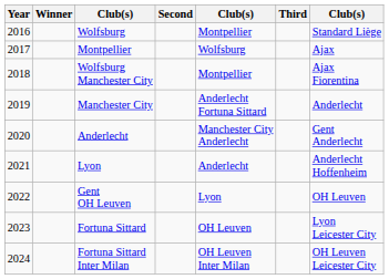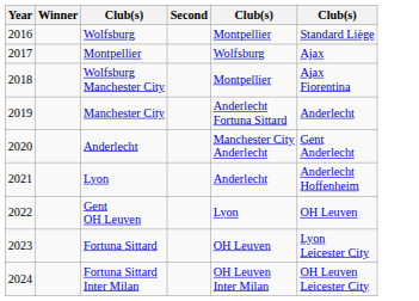 <table class="wikitable">
 <tr>
 <th>Year</th>
 <th>Winner</th>
 <th>Club(s)</th>
 <th>Second</th>
 <th>Club(s)</th>
-<th>Third</th>
 <th>Club(s)</th>
 </tr>
 <tr>
 <td>2016</td>
 <td></td>
 <td> <a href='#'>Wolfsburg</a></td>
 <td></td>
 <td> <a href='#'>Montpellier</a></td>
-<td></td>
 <td><a href='#'>Standard Liège</a></td>
 </tr>
 <tr>
 <td>2017</td>
 <td></td>
 <td> <a href='#'>Montpellier</a></td>
 <td></td>
 <td> <a href='#'>Wolfsburg</a></td>
-<td></td>
 <td> <a href='#'>Ajax</a></td>
 </tr>
 <tr>
 <td>2018</td>
 <td></td>
 <td> <a href='#'>Wolfsburg</a><br> <a href='#'>Manchester City</a></td>
 <td></td>
 <td> <a href='#'>Montpellier</a></td>
-<td></td>
 <td> <a href='#'>Ajax</a> <br> <a href='#'>Fiorentina</a></td>
 </tr>
 <tr>
 <td>2019</td>
 <td></td>
 <td> <a href='#'>Manchester City</a></td>
 <td></td>
 <td><a href='#'>Anderlecht</a><br> <a href='#'>Fortuna Sittard</a></td>
-<td></td>
 <td><a href='#'>Anderlecht</a></td>
 </tr>
 <tr>
 <td>2020</td>
 <td></td>
 <td><a href='#'>Anderlecht</a></td>
 <td></td>
 <td> <a href='#'>Manchester City</a><br><a href='#'>Anderlecht</a></td>
-<td></td>
 <td><a href='#'>Gent</a><br><a href='#'>Anderlecht</a></td>
 </tr>
 <tr>
 <td>2021</td>
 <td></td>
 <td> <a href='#'>Lyon</a></td>
 <td></td>
 <td><a href='#'>Anderlecht</a></td>
-<td></td>
 <td><a href='#'>Anderlecht</a><br> <a href='#'>Hoffenheim</a></td>
 </tr>
 <tr>
 <td>2022</td>
 <td></td>
 <td><a href='#'>Gent</a><br><a href='#'>OH Leuven</a></td>
 <td></td>
 <td> <a href='#'>Lyon</a></td>
-<td></td>
 <td><a href='#'>OH Leuven</a></td>
 </tr>
 <tr>
 <td>2023</td>
 <td></td>
 <td> <a href='#'>Fortuna Sittard</a></td>
 <td></td>
 <td><a href='#'>OH Leuven</a></td>
-<td></td>
 <td> <a href='#'>Lyon</a><br> <a href='#'>Leicester City</a></td>
 </tr>
 <tr>
 <td>2024</td>
 <td></td>
 <td> <a href='#'>Fortuna Sittard</a> <br>  <a href='#'>Inter Milan</a></td>
 <td></td>
 <td><a href='#'>OH Leuven</a> <br>  <a href='#'>Inter Milan</a></td>
-<td></td>
 <td><a href='#'>OH Leuven</a><br> <a href='#'>Leicester City</a></td>
 </tr>
 </table>
